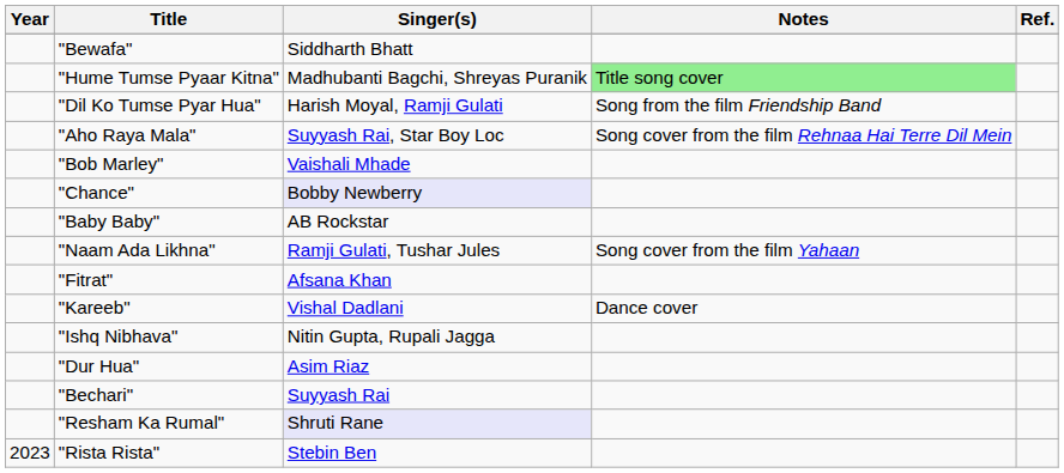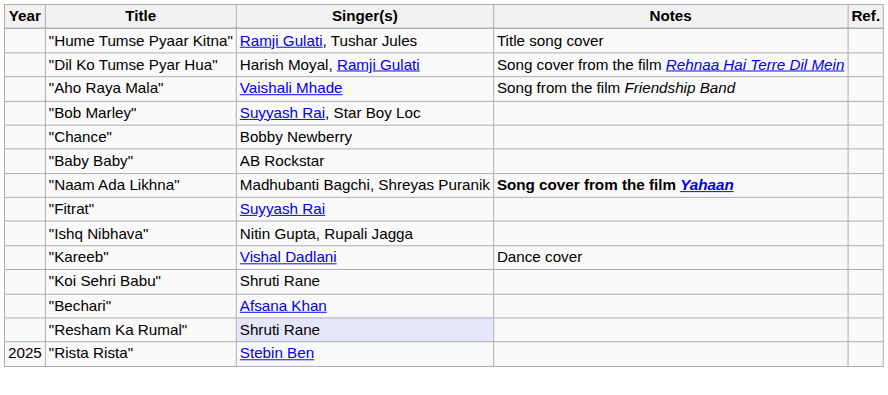 <table class="wikitable sortable">
 <tr>
 <th>Year</th>
 <th>Title</th>
 <th>Singer(s)</th>
 <th>Notes</th>
 <th class="unsortable">Ref.</th>
 </tr>
 <tr>
 </tr>
 <tr>
 <td></td>
-<td>"Bewafa"</td>
-<td>Siddharth Bhatt</td>
-<td></td>
-<td></td>
-</tr>
-<tr>
-<td></td>
 <td>"Hume Tumse Pyaar Kitna"</td>
-<td>Madhubanti Bagchi, Shreyas Puranik</td>
-<td style="background: lightgreen;">Title song cover</td>
+<td><a href='#'>Ramji Gulati</a>, Tushar Jules</td>
+<td>Title song cover</td>
 <td></td>
 </tr>
 <tr>
 <td></td>
 <td>"Dil Ko Tumse Pyar Hua"</td>
 <td>Harish Moyal, <a href='#'>Ramji Gulati</a></td>
+<td>Song cover from the film <em><a href='#'>Rehnaa Hai Terre Dil Mein</a></em></td>
+<td></td>
+</tr>
+<tr>
+<td></td>
+<td>"Aho Raya Mala"</td>
+<td><a href='#'>Vaishali Mhade</a></td>
 <td>Song from the film <em>Friendship Band</em></td>
 <td></td>
 </tr>
 <tr>
 <td></td>
-<td>"Aho Raya Mala"</td>
+<td>"Bob Marley"</td>
 <td><a href='#'>Suyyash Rai</a>, Star Boy Loc</td>
-<td>Song cover from the film <em><a href='#'>Rehnaa Hai Terre Dil Mein</a></em></td>
-<td></td>
-</tr>
-<tr>
-<td></td>
-<td>"Bob Marley"</td>
-<td><a href='#'>Vaishali Mhade</a></td>
 <td></td>
 <td></td>
 </tr>
 <tr>
 <td></td>
 <td>"Chance"</td>
-<td style="background: lavender;">Bobby Newberry</td>
+<td>Bobby Newberry</td>
 <td></td>
 <td></td>
 </tr>
 <tr>
 <td></td>
 <td>"Baby Baby"</td>
 <td>AB Rockstar</td>
 <td></td>
 <td></td>
 </tr>
 <tr>
 <td></td>
 <td>"Naam Ada Likhna"</td>
-<td><a href='#'>Ramji Gulati</a>, Tushar Jules</td>
-<td>Song cover from the film <em><a href='#'>Yahaan</a></em></td>
+<td>Madhubanti Bagchi, Shreyas Puranik</td>
+<td><strong>Song cover from the film <em><a href='#'>Yahaan</a></em></strong></td>
 <td></td>
 </tr>
 <tr>
 <td></td>
 <td>"Fitrat"</td>
-<td><a href='#'>Afsana Khan</a></td>
+<td><a href='#'>Suyyash Rai</a></td>
+<td></td>
+<td></td>
+</tr>
+<tr>
+<td></td>
+<td>"Ishq Nibhava"</td>
+<td>Nitin Gupta, Rupali Jagga</td>
 <td></td>
 <td></td>
 </tr>
 <tr>
 <td></td>
 <td>"Kareeb"</td>
 <td><a href='#'>Vishal Dadlani</a></td>
 <td>Dance cover</td>
 <td></td>
 </tr>
 <tr>
 <td></td>
-<td>"Ishq Nibhava"</td>
-<td>Nitin Gupta, Rupali Jagga</td>
-<td></td>
-<td></td>
-</tr>
-<tr>
-<td></td>
-<td>"Dur Hua"</td>
-<td><a href='#'>Asim Riaz</a></td>
+<td>"Koi Sehri Babu"</td>
+<td>Shruti Rane</td>
 <td></td>
 <td></td>
 </tr>
 <tr>
 <td></td>
 <td>"Bechari"</td>
-<td><a href='#'>Suyyash Rai</a></td>
+<td><a href='#'>Afsana Khan</a></td>
 <td></td>
 <td></td>
 </tr>
 <tr>
 <td></td>
 <td>"Resham Ka Rumal"</td>
 <td style="background: lavender;">Shruti Rane</td>
 <td></td>
 <td></td>
 </tr>
 <tr>
-<td>2023</td>
+<td>2025</td>
 <td>"Rista Rista"</td>
 <td><a href='#'>Stebin Ben</a></td>
 <td></td>
 <td></td>
 </tr>
 </table>
